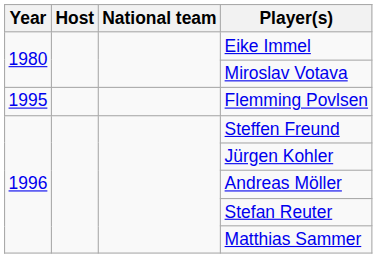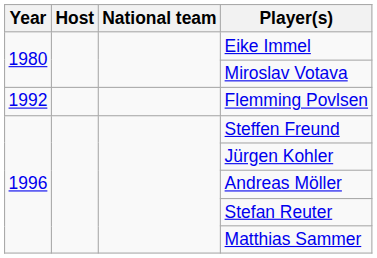 <table class="wikitable">
 <tr>
 <th Align=Left>Year</th>
 <th Align=Left>Host</th>
 <th Align=Left>National team</th>
 <th Align=Left>Player(s)</th>
 </tr>
 <tr>
 <td rowspan="2"><a href='#'>1980</a></td>
 <td rowspan="2"></td>
 <td rowspan="2"></td>
 <td><a href='#'>Eike Immel</a></td>
 </tr>
 <tr>
 <td><a href='#'>Miroslav Votava</a></td>
 </tr>
 <tr>
-<td><a href='#'>1995</a></td>
+<td><a href='#'>1992</a></td>
 <td></td>
 <td></td>
 <td><a href='#'>Flemming Povlsen</a></td>
 </tr>
 <tr>
 <td rowspan="5"><a href='#'>1996</a></td>
 <td rowspan="5"></td>
 <td rowspan="5"></td>
 <td><a href='#'>Steffen Freund</a></td>
 </tr>
 <tr>
 <td><a href='#'>Jürgen Kohler</a></td>
 </tr>
 <tr>
 <td><a href='#'>Andreas Möller</a></td>
 </tr>
 <tr>
 <td><a href='#'>Stefan Reuter</a></td>
 </tr>
 <tr>
 <td><a href='#'>Matthias Sammer</a></td>
 </tr>
 </table>
